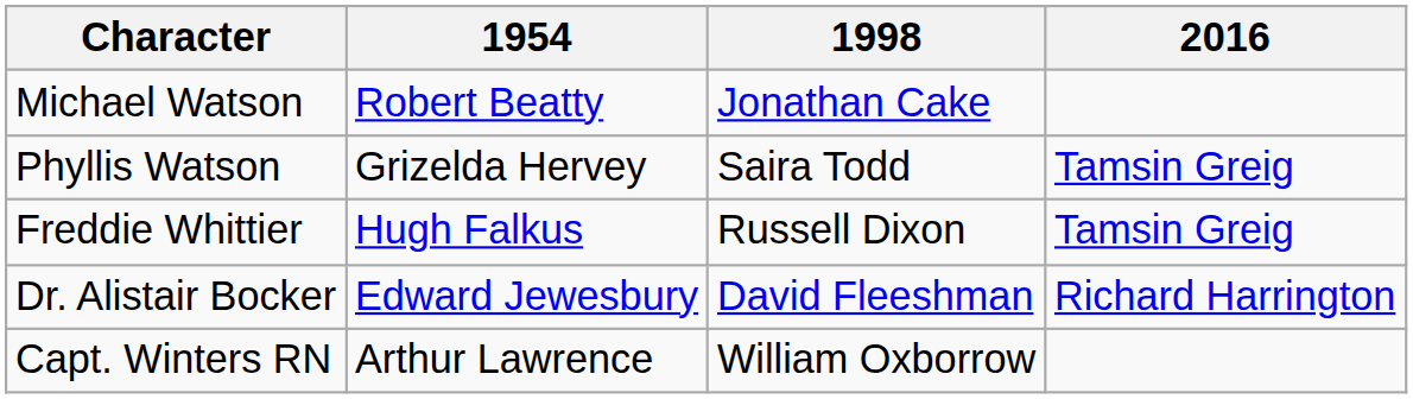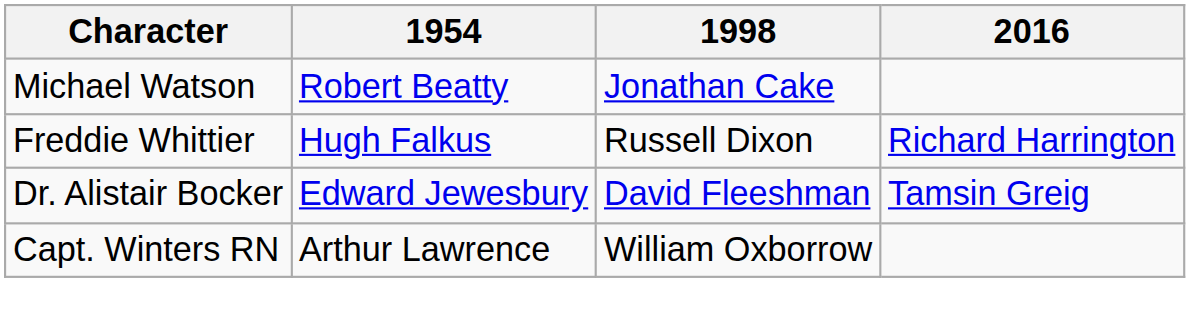 <table class="wikitable">
 <tr>
 <th>Character</th>
 <th>1954</th>
 <th>1998</th>
 <th>2016</th>
 </tr>
 <tr>
 <td>Michael Watson</td>
 <td><a href='#'>Robert Beatty</a></td>
 <td><a href='#'>Jonathan Cake</a></td>
 <td></td>
 </tr>
 <tr>
-<td>Phyllis Watson</td>
-<td>Grizelda Hervey</td>
-<td>Saira Todd</td>
-<td><a href='#'>Tamsin Greig</a></td>
-</tr>
-<tr>
 <td>Freddie Whittier</td>
 <td><a href='#'>Hugh Falkus</a></td>
 <td>Russell Dixon</td>
-<td><a href='#'>Tamsin Greig</a></td>
+<td><a href='#'>Richard Harrington</a></td>
 </tr>
 <tr>
 <td>Dr. Alistair Bocker</td>
 <td><a href='#'>Edward Jewesbury</a></td>
 <td><a href='#'>David Fleeshman</a></td>
-<td><a href='#'>Richard Harrington</a></td>
+<td><a href='#'>Tamsin Greig</a></td>
 </tr>
 <tr>
 <td>Capt. Winters RN</td>
 <td>Arthur Lawrence</td>
 <td>William Oxborrow</td>
 </tr>
 </table>
